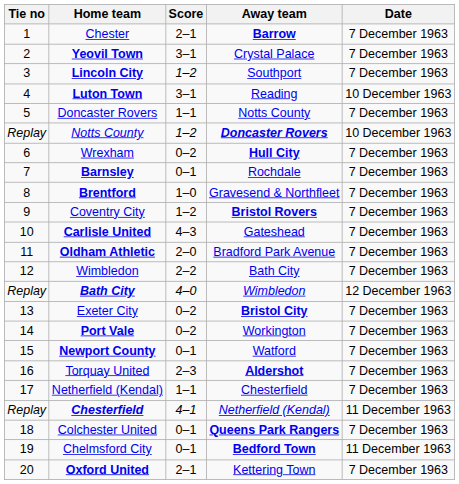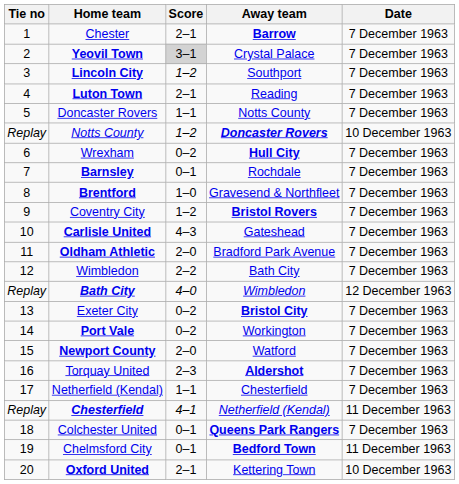 <table class="wikitable" style="text-align: center">
 <tr>
 <th>Tie no</th>
 <th>Home team</th>
 <th>Score</th>
 <th>Away team</th>
 <th>Date</th>
 </tr>
 <tr>
 <td>1</td>
 <td><a href='#'>Chester</a></td>
 <td>2–1</td>
 <td><strong><a href='#'>Barrow</a></strong></td>
 <td>7 December 1963</td>
 </tr>
 <tr>
 <td>2</td>
 <td><strong><a href='#'>Yeovil Town</a></strong></td>
-<td>3–1</td>
+<td style="background: lightgrey;">3–1</td>
 <td><a href='#'>Crystal Palace</a></td>
 <td>7 December 1963</td>
 </tr>
 <tr>
 <td>3</td>
 <td><strong><a href='#'>Lincoln City</a></strong></td>
 <td><em>1–2</em></td>
 <td><a href='#'>Southport</a></td>
 <td>7 December 1963</td>
 </tr>
 <tr>
 <td>4</td>
 <td><strong><a href='#'>Luton Town</a></strong></td>
-<td>3–1</td>
+<td>2–1</td>
 <td><a href='#'>Reading</a></td>
-<td>10 December 1963</td>
+<td>7 December 1963</td>
 </tr>
 <tr>
 <td>5</td>
 <td><a href='#'>Doncaster Rovers</a></td>
 <td>1–1</td>
 <td><a href='#'>Notts County</a></td>
 <td>7 December 1963</td>
 </tr>
 <tr>
 <td><em>Replay</em></td>
 <td><em><a href='#'>Notts County</a></em></td>
 <td><em>1–2</em></td>
 <td><strong><em><a href='#'>Doncaster Rovers</a></em></strong></td>
 <td>10 December 1963</td>
 </tr>
 <tr>
 <td>6</td>
 <td><a href='#'>Wrexham</a></td>
 <td>0–2</td>
 <td><strong><a href='#'>Hull City</a></strong></td>
 <td>7 December 1963</td>
 </tr>
 <tr>
 <td>7</td>
 <td><strong><a href='#'>Barnsley</a></strong></td>
 <td>0–1</td>
 <td><a href='#'>Rochdale</a></td>
 <td>7 December 1963</td>
 </tr>
 <tr>
 <td>8</td>
 <td><strong><a href='#'>Brentford</a></strong></td>
 <td>1–0</td>
 <td><a href='#'>Gravesend & Northfleet</a></td>
 <td>7 December 1963</td>
 </tr>
 <tr>
 <td>9</td>
 <td><a href='#'>Coventry City</a></td>
 <td>1–2</td>
 <td><strong><a href='#'>Bristol Rovers</a></strong></td>
 <td>7 December 1963</td>
 </tr>
 <tr>
 <td>10</td>
 <td><strong><a href='#'>Carlisle United</a></strong></td>
 <td>4–3</td>
 <td><a href='#'>Gateshead</a></td>
 <td>7 December 1963</td>
 </tr>
 <tr>
 <td>11</td>
 <td><strong><a href='#'>Oldham Athletic</a></strong></td>
 <td>2–0</td>
 <td><a href='#'>Bradford Park Avenue</a></td>
 <td>7 December 1963</td>
 </tr>
 <tr>
 <td>12</td>
 <td><a href='#'>Wimbledon</a></td>
 <td>2–2</td>
 <td><a href='#'>Bath City</a></td>
 <td>7 December 1963</td>
 </tr>
 <tr>
 <td><em>Replay</em></td>
 <td><strong><em><a href='#'>Bath City</a></em></strong></td>
 <td><em>4–0</em></td>
 <td><em><a href='#'>Wimbledon</a></em></td>
 <td>12 December 1963</td>
 </tr>
 <tr>
 <td>13</td>
 <td><a href='#'>Exeter City</a></td>
 <td>0–2</td>
 <td><strong><a href='#'>Bristol City</a></strong></td>
 <td>7 December 1963</td>
 </tr>
 <tr>
 <td>14</td>
 <td><strong><a href='#'>Port Vale</a></strong></td>
 <td>0–2</td>
 <td><a href='#'>Workington</a></td>
 <td>7 December 1963</td>
 </tr>
 <tr>
 <td>15</td>
 <td><strong><a href='#'>Newport County</a></strong></td>
-<td>0–1</td>
+<td>2–0</td>
 <td><a href='#'>Watford</a></td>
 <td>7 December 1963</td>
 </tr>
 <tr>
 <td>16</td>
 <td><a href='#'>Torquay United</a></td>
 <td>2–3</td>
 <td><strong><a href='#'>Aldershot</a></strong></td>
 <td>7 December 1963</td>
 </tr>
 <tr>
 <td>17</td>
 <td><a href='#'>Netherfield (Kendal)</a></td>
 <td>1–1</td>
 <td><a href='#'>Chesterfield</a></td>
 <td>7 December 1963</td>
 </tr>
 <tr>
 <td><em>Replay</em></td>
 <td><strong><em><a href='#'>Chesterfield</a></em></strong></td>
 <td><em>4–1</em></td>
 <td><em><a href='#'>Netherfield (Kendal)</a></em></td>
 <td>11 December 1963</td>
 </tr>
 <tr>
 <td>18</td>
 <td><a href='#'>Colchester United</a></td>
 <td>0–1</td>
 <td><strong><a href='#'>Queens Park Rangers</a></strong></td>
 <td>7 December 1963</td>
 </tr>
 <tr>
 <td>19</td>
 <td><a href='#'>Chelmsford City</a></td>
 <td>0–1</td>
 <td><strong><a href='#'>Bedford Town</a></strong></td>
 <td>11 December 1963</td>
 </tr>
 <tr>
 <td>20</td>
 <td><strong><a href='#'>Oxford United</a></strong></td>
 <td>2–1</td>
 <td><a href='#'>Kettering Town</a></td>
-<td>7 December 1963</td>
+<td>10 December 1963</td>
 </tr>
 </table>
